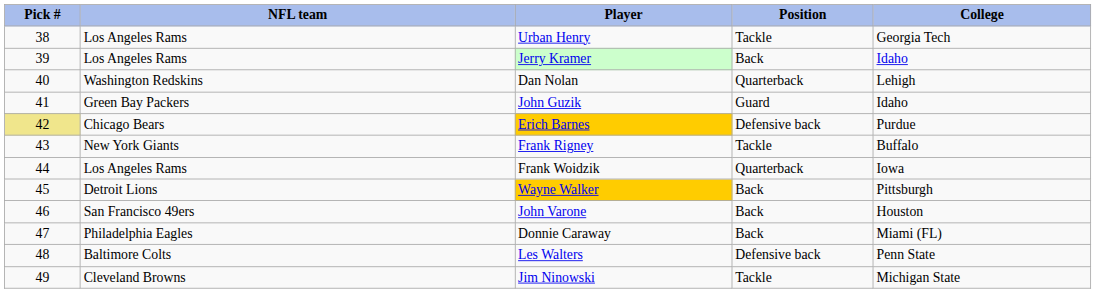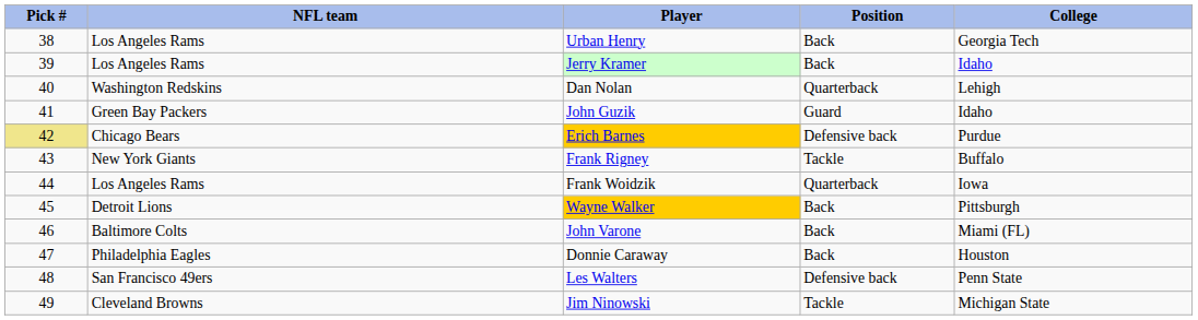 <table class="wikitable sortable sortable" style="width: 100%">
 <tr>
 <th style="background:#A8BDEC;" width=7%>Pick #</th>
 <th width=40% style="background:#A8BDEC;">NFL team</th>
 <th width=20% style="background:#A8BDEC;">Player</th>
 <th width=13% style="background:#A8BDEC;">Position</th>
 <th style="background:#A8BDEC;">College</th>
 </tr>
 <tr>
 <td align=center>38</td>
 <td>Los Angeles Rams</td>
 <td><a href='#'>Urban Henry</a></td>
-<td>Tackle</td>
+<td>Back</td>
 <td>Georgia Tech</td>
 </tr>
 <tr>
 <td align=center>39</td>
 <td>Los Angeles Rams</td>
 <td bgcolor="#CCFFCC"><a href='#'>Jerry Kramer</a></td>
 <td>Back</td>
 <td><a href='#'>Idaho</a></td>
 </tr>
 <tr>
 <td align=center>40</td>
 <td>Washington Redskins</td>
 <td>Dan Nolan</td>
 <td>Quarterback</td>
 <td>Lehigh</td>
 </tr>
 <tr>
 <td align=center>41</td>
 <td>Green Bay Packers</td>
 <td><a href='#'>John Guzik</a></td>
 <td>Guard</td>
 <td>Idaho</td>
 </tr>
 <tr>
 <td align=center style="background: khaki;">42</td>
 <td>Chicago Bears</td>
 <td bgcolor="#FFCC00"><a href='#'>Erich Barnes</a></td>
 <td>Defensive back</td>
 <td>Purdue</td>
 </tr>
 <tr>
 <td align=center>43</td>
 <td>New York Giants</td>
 <td><a href='#'>Frank Rigney</a></td>
 <td>Tackle</td>
 <td>Buffalo</td>
 </tr>
 <tr>
 <td align=center>44</td>
 <td>Los Angeles Rams</td>
 <td>Frank Woidzik</td>
 <td>Quarterback</td>
 <td>Iowa</td>
 </tr>
 <tr>
 <td align=center>45</td>
 <td>Detroit Lions</td>
 <td bgcolor="#FFCC00"><a href='#'>Wayne Walker</a></td>
 <td>Back</td>
 <td>Pittsburgh</td>
 </tr>
 <tr>
 <td align=center>46</td>
-<td>San Francisco 49ers</td>
+<td>Baltimore Colts</td>
 <td><a href='#'>John Varone</a></td>
 <td>Back</td>
-<td>Houston</td>
+<td>Miami (FL)</td>
 </tr>
 <tr>
 <td align=center>47</td>
 <td>Philadelphia Eagles</td>
 <td>Donnie Caraway</td>
 <td>Back</td>
-<td>Miami (FL)</td>
+<td>Houston</td>
 </tr>
 <tr>
 <td align=center>48</td>
-<td>Baltimore Colts</td>
+<td>San Francisco 49ers</td>
 <td><a href='#'>Les Walters</a></td>
 <td>Defensive back</td>
 <td>Penn State</td>
 </tr>
 <tr>
 <td align=center>49</td>
 <td>Cleveland Browns</td>
 <td><a href='#'>Jim Ninowski</a></td>
 <td>Tackle</td>
 <td>Michigan State</td>
 </tr>
 </table>
